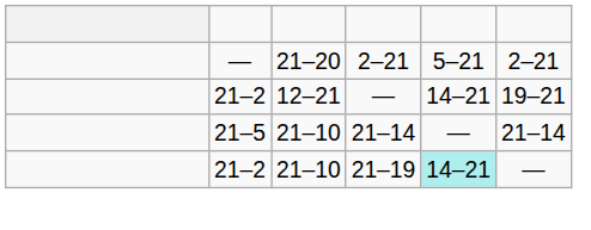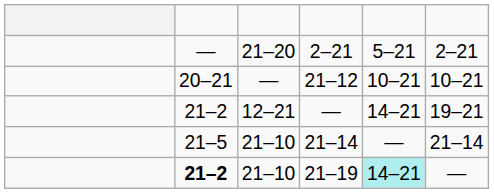 <table class="wikitable" style="text-align:center; font-size:90%;">
 <tr>
 <th width=120> </th>
 <td><strong></strong></td>
 <td><strong></strong></td>
 <td><strong></strong></td>
 <td><strong></strong></td>
 <td><strong></strong></td>
 </tr>
 <tr>
 <td style="text-align:left;"></td>
 <td>—</td>
 <td>21–20</td>
 <td>2–21</td>
 <td>5–21</td>
 <td>2–21</td>
 </tr>
 <tr>
 <td style="text-align:left;"></td>
+<td>20–21</td>
+<td>—</td>
+<td>21–12</td>
+<td>10–21</td>
+<td>10–21</td>
+</tr>
+<tr>
+<td style="text-align:left;"></td>
 <td>21–2</td>
 <td>12–21</td>
 <td>—</td>
 <td>14–21</td>
 <td>19–21</td>
 </tr>
 <tr>
 <td style="text-align:left;"></td>
 <td>21–5</td>
 <td>21–10</td>
 <td>21–14</td>
 <td>—</td>
 <td>21–14</td>
 </tr>
 <tr>
 <td style="text-align:left;"></td>
-<td>21–2</td>
+<td><strong>21–2</strong></td>
 <td>21–10</td>
 <td>21–19</td>
 <td style="background: paleturquoise;">14–21</td>
 <td>—</td>
 </tr>
 </table>
